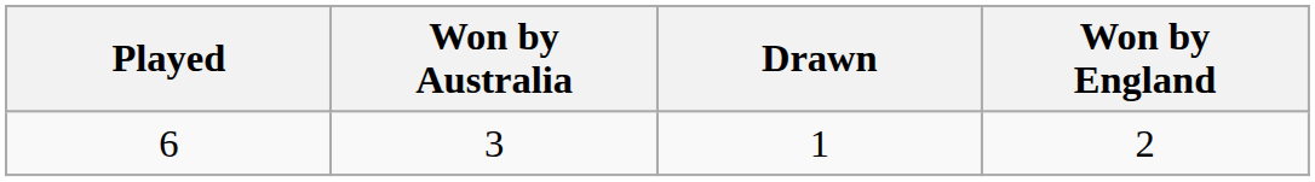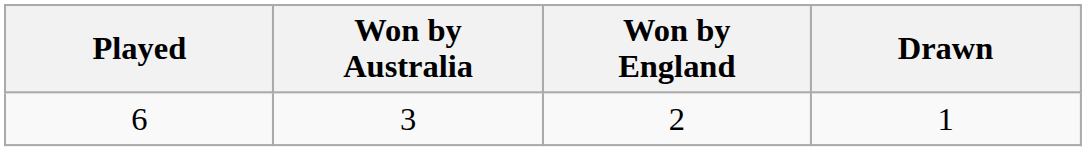 <table class="wikitable">
 <tr>
 <th width="125">Played</th>
 <th width="125">Won by<br>Australia</th>
+<th width="125">Won by<br>England</th>
 <th width="125">Drawn</th>
-<th width="125">Won by<br>England</th>
 </tr>
 <tr>
 <td align=center>6</td>
 <td align=center>3</td>
+<td align=center>2</td>
 <td align=center>1</td>
-<td align=center>2</td>
 </tr>
 </table>
